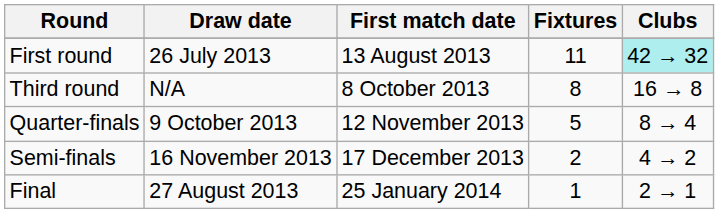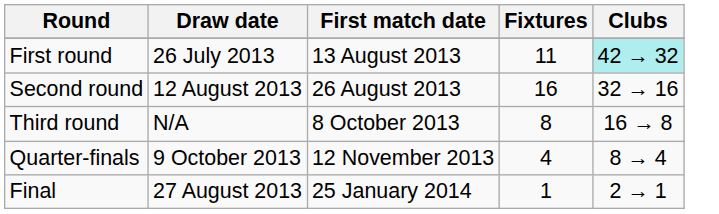 <table class="wikitable" style="text-align: center">
 <tr>
 <th>Round</th>
 <th>Draw date</th>
 <th>First match date</th>
 <th>Fixtures</th>
 <th>Clubs</th>
 </tr>
 <tr>
 </tr>
 <tr>
 <td align=left>First round</td>
 <td align=left>26 July 2013</td>
 <td align=left>13 August 2013</td>
 <td>11</td>
 <td style="background: paleturquoise;">42 → 32</td>
 </tr>
 <tr>
+<td align=left>Second round</td>
+<td align=left>12 August 2013</td>
+<td align=left>26 August 2013</td>
+<td>16</td>
+<td>32 → 16</td>
+</tr>
+<tr>
 <td align=left>Third round</td>
 <td align=left>N/A</td>
 <td align=left>8 October 2013</td>
 <td>8</td>
 <td>16 → 8</td>
 </tr>
 <tr>
 <td align=left>Quarter-finals</td>
 <td align=left>9 October 2013</td>
 <td align=left>12 November 2013</td>
-<td>5</td>
+<td>4</td>
 <td>8 → 4</td>
-</tr>
-<tr>
-<td align=left>Semi-finals</td>
-<td align=left>16 November 2013</td>
-<td align=left>17 December 2013</td>
-<td>2</td>
-<td>4 → 2</td>
 </tr>
 <tr>
 <td align=left>Final</td>
 <td align=left>27 August 2013</td>
 <td align=left>25 January 2014</td>
 <td>1</td>
 <td>2 → 1</td>
 </tr>
 </table>
